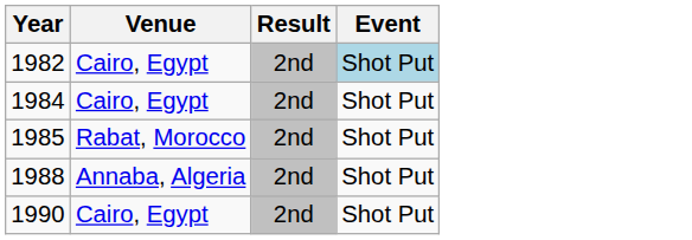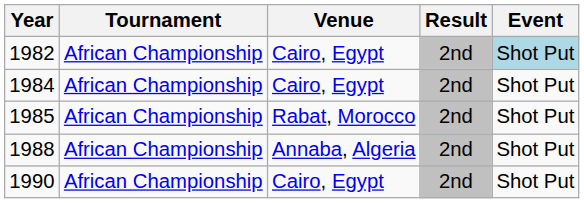 <table class=wikitable>
 <tr>
 <th>Year</th>
+<th>Tournament</th>
 <th>Venue</th>
 <th>Result</th>
 <th>Event</th>
 </tr>
 <tr>
 <td>1982</td>
+<td><a href='#'>African Championship</a></td>
 <td><a href='#'>Cairo</a>, <a href='#'>Egypt</a></td>
 <td bgcolor="silver" align="center">2nd</td>
 <td style="background: lightblue;">Shot Put</td>
 </tr>
 <tr>
 <td>1984</td>
+<td><a href='#'>African Championship</a></td>
 <td><a href='#'>Cairo</a>, <a href='#'>Egypt</a></td>
 <td bgcolor="silver" align="center">2nd</td>
 <td>Shot Put</td>
 </tr>
 <tr>
 <td>1985</td>
+<td><a href='#'>African Championship</a></td>
 <td><a href='#'>Rabat</a>, <a href='#'>Morocco</a></td>
 <td bgcolor="silver" align="center">2nd</td>
 <td>Shot Put</td>
 </tr>
 <tr>
 <td>1988</td>
+<td><a href='#'>African Championship</a></td>
 <td><a href='#'>Annaba</a>, <a href='#'>Algeria</a></td>
 <td bgcolor="silver" align="center">2nd</td>
 <td>Shot Put</td>
 </tr>
 <tr>
 <td>1990</td>
+<td><a href='#'>African Championship</a></td>
 <td><a href='#'>Cairo</a>, <a href='#'>Egypt</a></td>
 <td bgcolor="silver" align="center">2nd</td>
 <td>Shot Put</td>
 </tr>
 </table>
